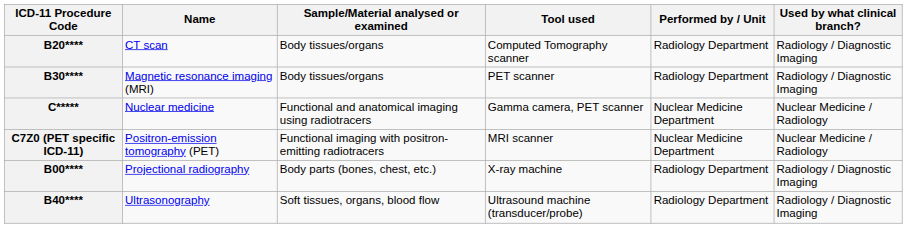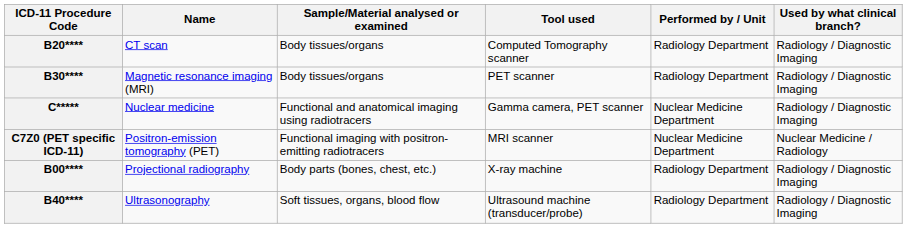 <table class="wikitable sortable static-row-numbers sticky-header sort-under mw-datatable plainrowheaders">
 <tr>
 <th scope="col">ICD-11 Procedure Code</th>
 <th scope="col">Name</th>
 <th scope="col">Sample/Material analysed or examined</th>
 <th scope="col">Tool used</th>
 <th scope="col">Performed by / Unit</th>
 <th scope="col">Used by what clinical branch?</th>
 </tr>
 <tr style="vertical-align: top;">
 <th scope="row">B20****</th>
 <td><a href='#'>CT scan</a></td>
 <td>Body tissues/organs</td>
 <td>Computed Tomography scanner</td>
 <td>Radiology Department</td>
 <td>Radiology / Diagnostic Imaging</td>
 </tr>
 <tr style="vertical-align: top;">
 <th scope="row">B30****</th>
 <td><a href='#'>Magnetic resonance imaging</a> (MRI)</td>
 <td>Body tissues/organs</td>
 <td>PET scanner</td>
 <td>Radiology Department</td>
 <td>Radiology / Diagnostic Imaging</td>
 </tr>
 <tr style="vertical-align: top;">
 <th scope="row">C*****</th>
 <td><a href='#'>Nuclear medicine</a></td>
 <td>Functional and anatomical imaging using radiotracers</td>
 <td>Gamma camera, PET scanner</td>
 <td>Nuclear Medicine Department</td>
-<td>Nuclear Medicine / Radiology</td>
+<td>Radiology / Diagnostic Imaging</td>
 </tr>
 <tr style="vertical-align: top;">
 <th scope="row">C7Z0 (PET specific ICD-11)</th>
 <td><a href='#'>Positron-emission tomography</a> (PET)</td>
 <td>Functional imaging with positron-emitting radiotracers</td>
 <td>MRI scanner</td>
 <td>Nuclear Medicine Department</td>
 <td>Nuclear Medicine / Radiology</td>
 </tr>
 <tr style="vertical-align: top;">
 <th scope="row">B00****</th>
 <td><a href='#'>Projectional radiography</a></td>
 <td>Body parts (bones, chest, etc.)</td>
 <td>X-ray machine</td>
 <td>Radiology Department</td>
 <td>Radiology / Diagnostic Imaging</td>
 </tr>
 <tr style="vertical-align: top;">
 <th scope="row">B40****</th>
 <td><a href='#'>Ultrasonography</a></td>
 <td>Soft tissues, organs, blood flow</td>
 <td>Ultrasound machine (transducer/probe)</td>
 <td>Radiology Department</td>
 <td>Radiology / Diagnostic Imaging</td>
 </tr>
 </table>
